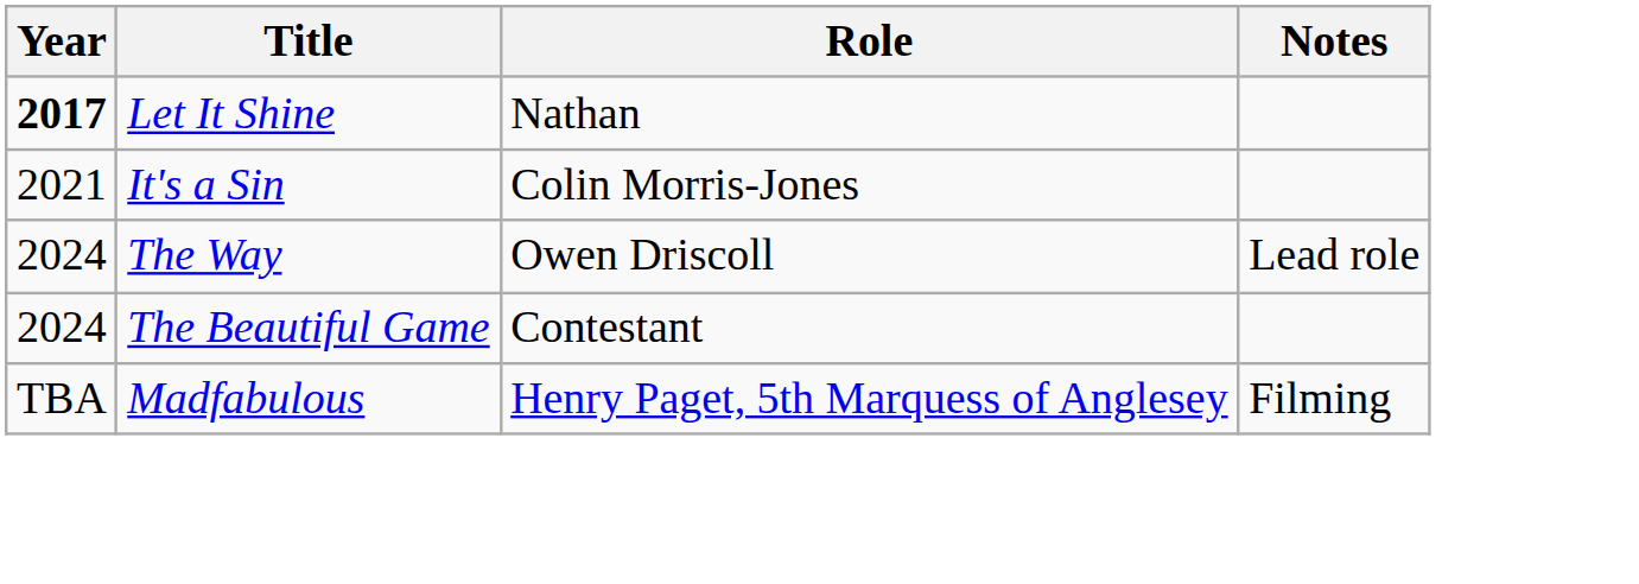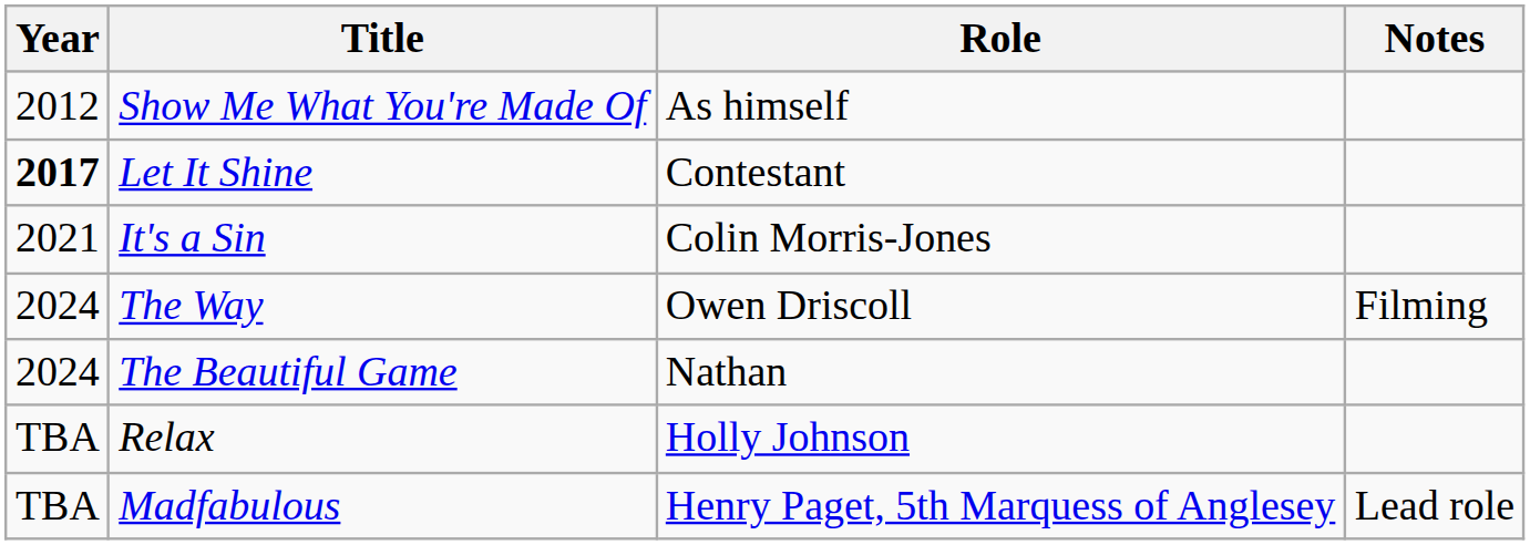 <table class="wikitable sortable">
 <tr>
 <th>Year</th>
 <th>Title</th>
 <th>Role</th>
 <th class="unsortable">Notes</th>
 </tr>
 <tr>
+<td>2012</td>
+<td><em><a href='#'>Show Me What You're Made Of</a></em></td>
+<td>As himself</td>
+<td></td>
+</tr>
+<tr>
 <td><strong>2017</strong></td>
 <td><em><a href='#'>Let It Shine</a></em></td>
-<td>Nathan</td>
+<td>Contestant</td>
 <td></td>
 </tr>
 <tr>
 <td>2021</td>
 <td><em><a href='#'>It's a Sin</a></em></td>
 <td>Colin Morris-Jones</td>
 <td></td>
 </tr>
 <tr>
 <td>2024</td>
 <td><em><a href='#'>The Way</a></em></td>
 <td>Owen Driscoll</td>
-<td>Lead role</td>
+<td>Filming</td>
 </tr>
 <tr>
 <td>2024</td>
 <td><em><a href='#'>The Beautiful Game</a></em></td>
-<td>Contestant</td>
+<td>Nathan</td>
+<td></td>
+</tr>
+<tr>
+<td>TBA</td>
+<td><em>Relax</em></td>
+<td><a href='#'>Holly Johnson</a></td>
 <td></td>
 </tr>
 <tr>
 <td>TBA</td>
 <td><em><a href='#'>Madfabulous</a></em></td>
 <td><a href='#'>Henry Paget, 5th Marquess of Anglesey</a></td>
-<td>Filming</td>
+<td>Lead role</td>
 </tr>
 </table>
